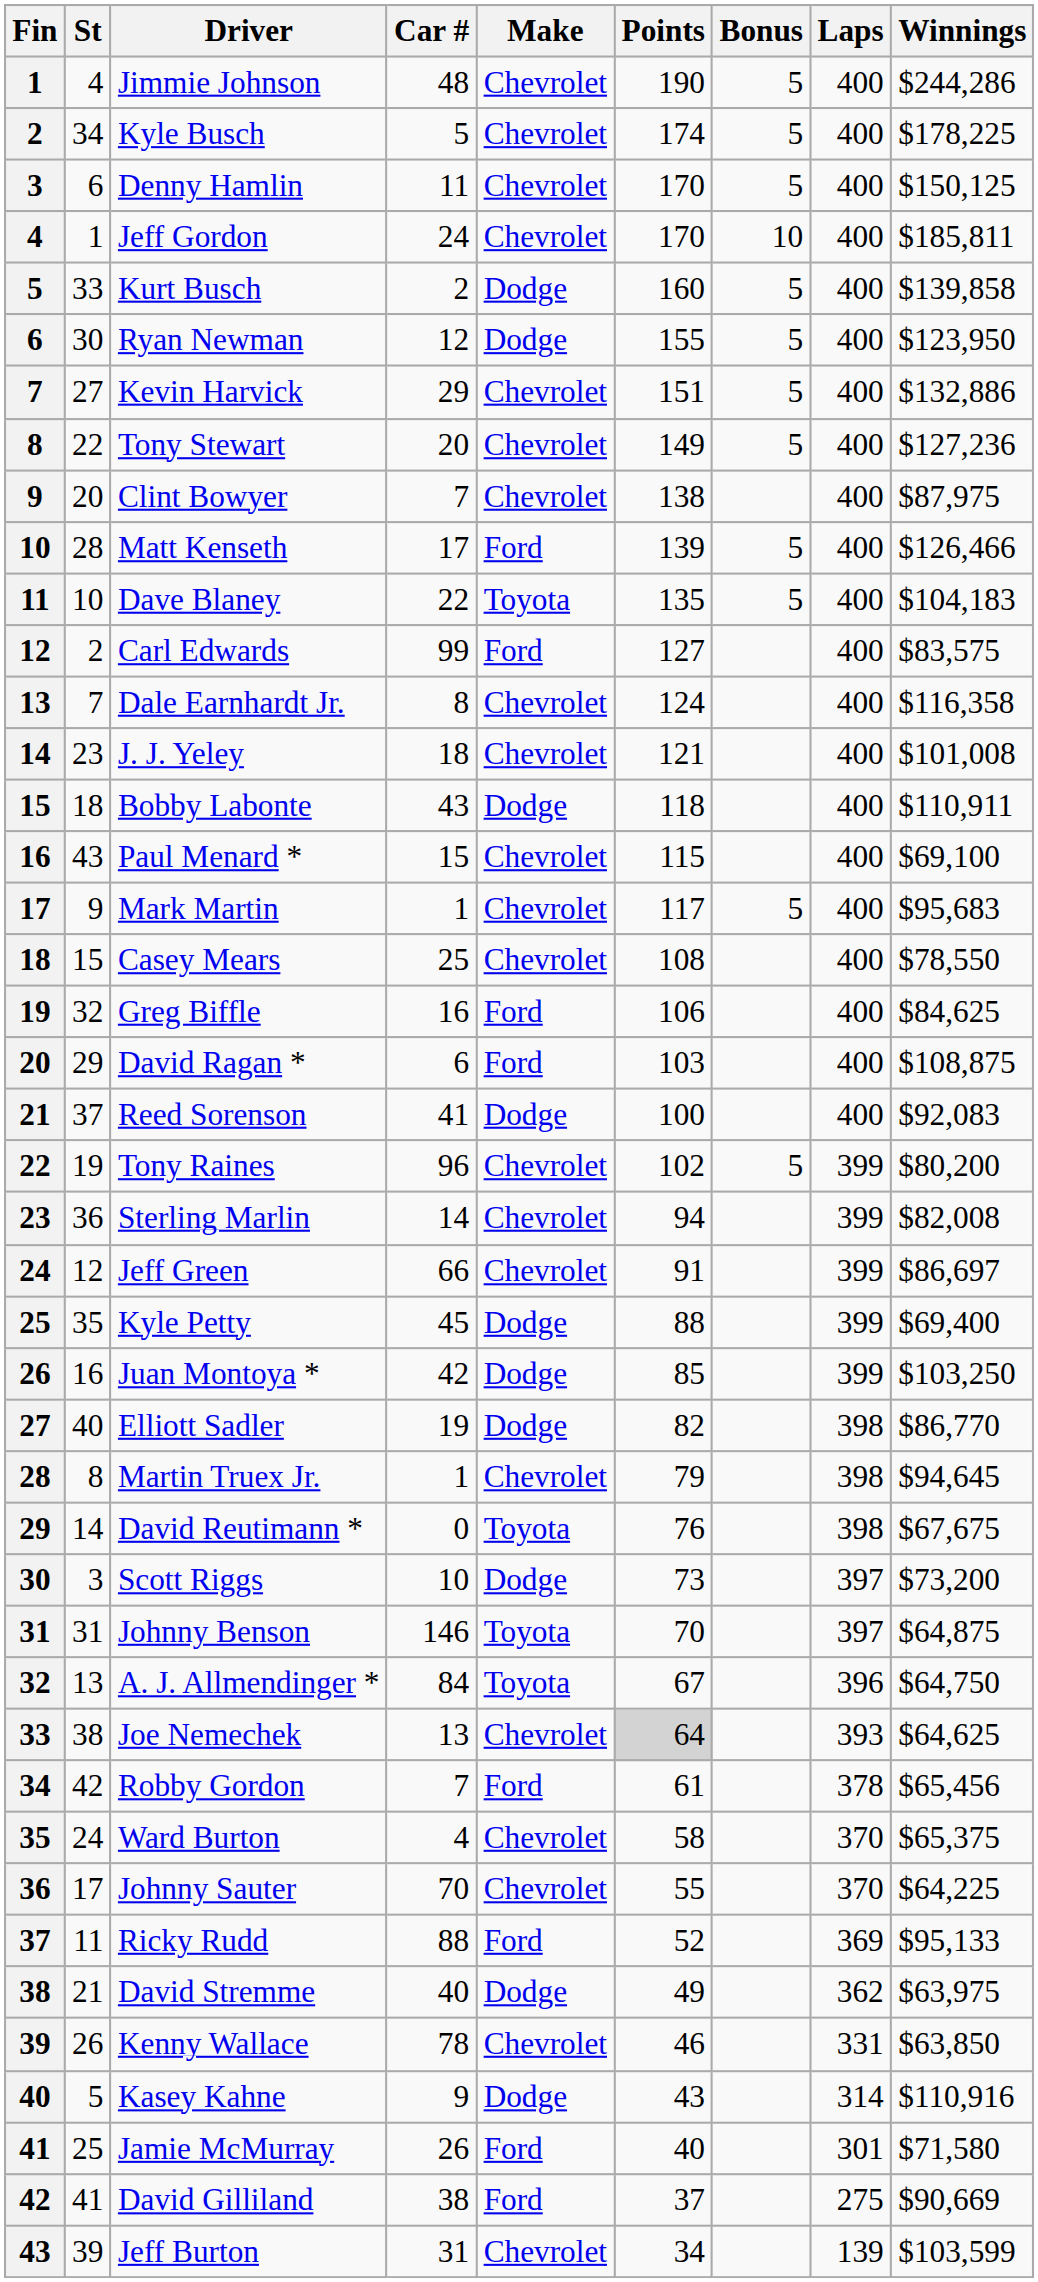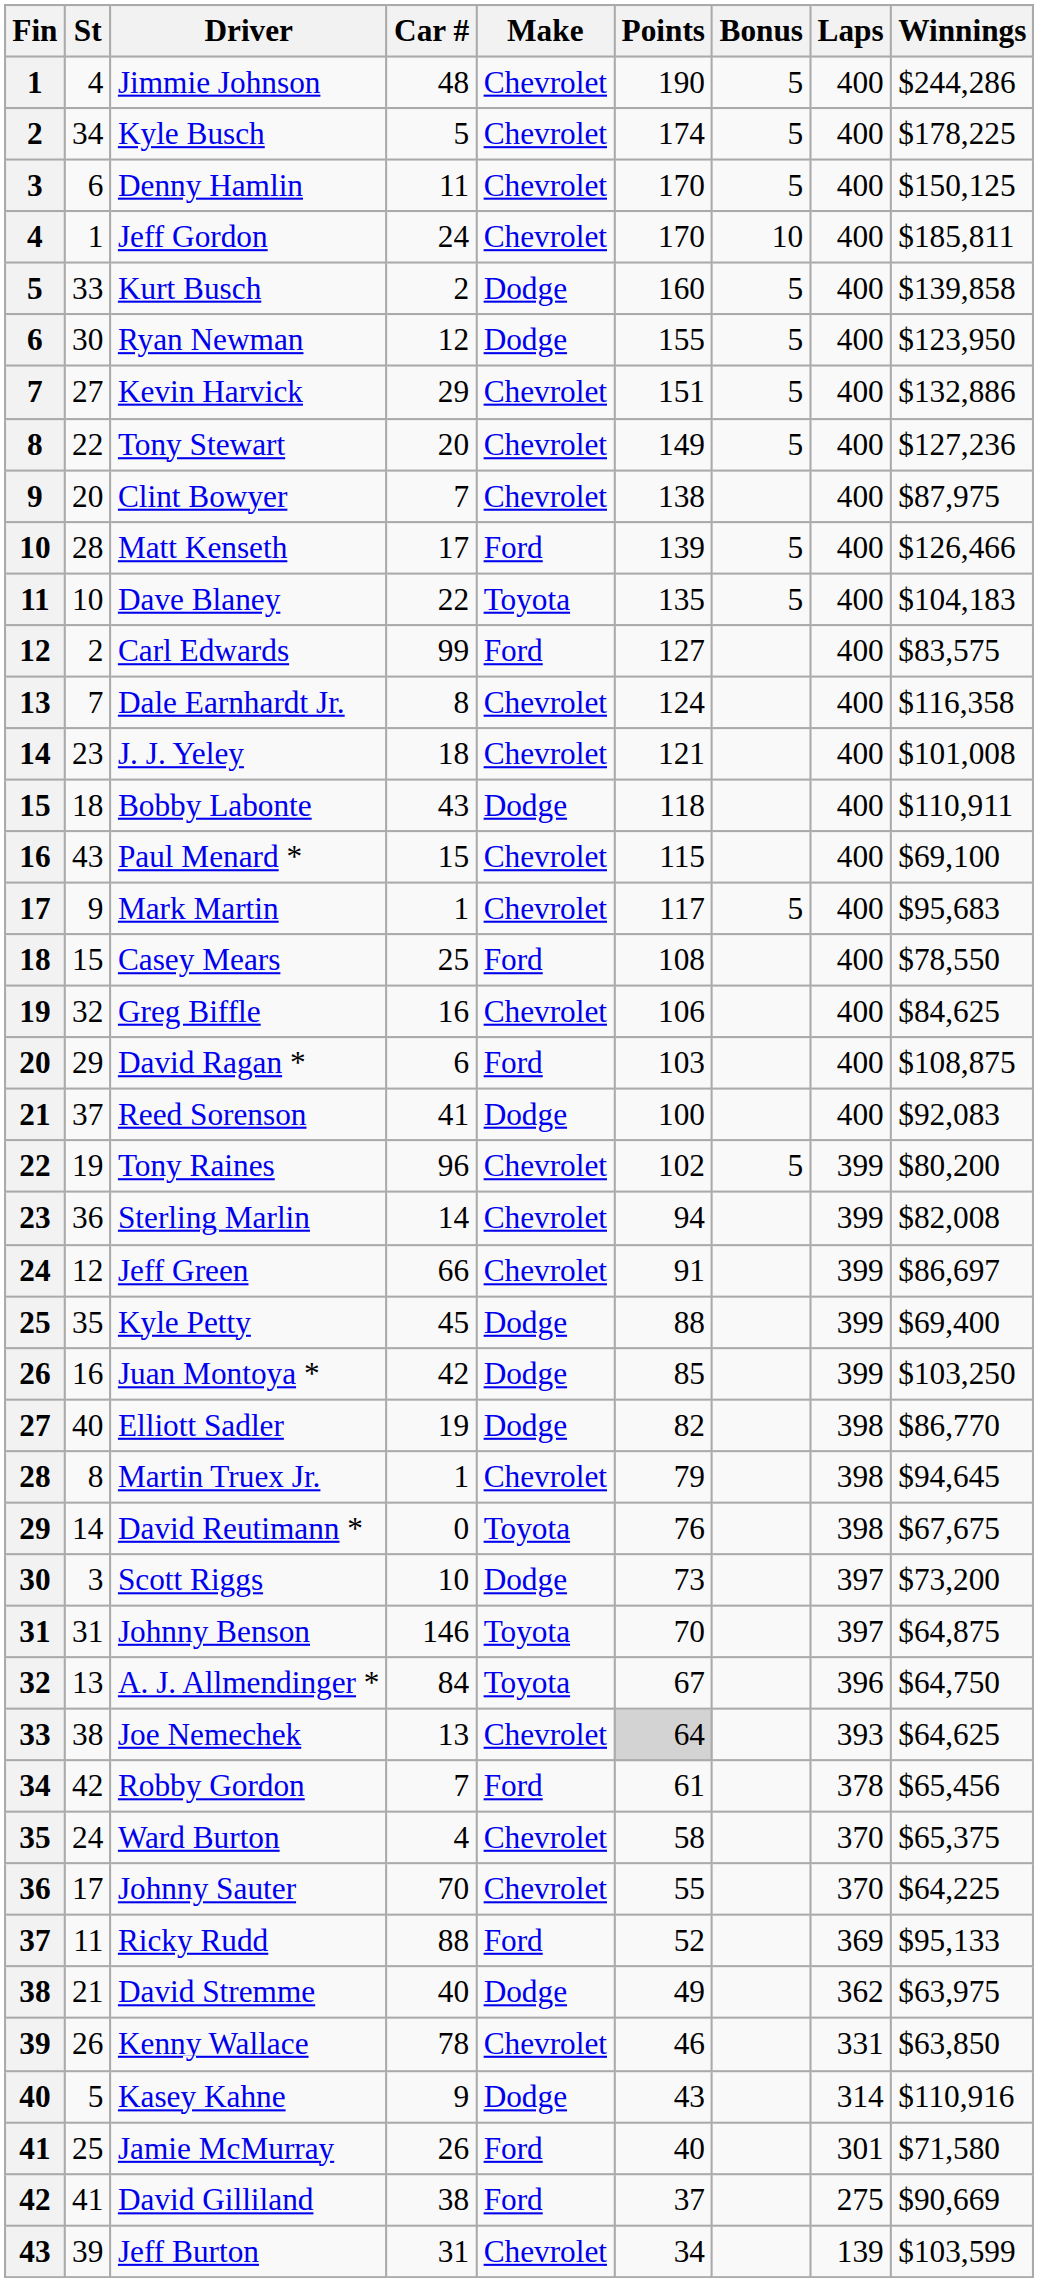 <table class="wikitable" style="font-size: 95%;" cellspacing="0" cellpadding="0" border="0">
 <tr>
 <th>Fin</th>
 <th>St</th>
 <th>Driver</th>
 <th>Car #</th>
 <th>Make</th>
 <th>Points</th>
 <th>Bonus</th>
 <th>Laps</th>
 <th>Winnings</th>
 </tr>
 <tr>
 <th>1</th>
 <td align="right">4</td>
 <td><a href='#'>Jimmie Johnson</a></td>
 <td align="right">48</td>
 <td><a href='#'>Chevrolet</a></td>
 <td align="right">190</td>
 <td align="right">5</td>
 <td align="right">400</td>
 <td>$244,286</td>
 </tr>
 <tr>
 <th>2</th>
 <td align="right">34</td>
 <td><a href='#'>Kyle Busch</a></td>
 <td align="right">5</td>
 <td><a href='#'>Chevrolet</a></td>
 <td align="right">174</td>
 <td align="right">5</td>
 <td align="right">400</td>
 <td>$178,225</td>
 </tr>
 <tr>
 <th>3</th>
 <td align="right">6</td>
 <td><a href='#'>Denny Hamlin</a></td>
 <td align="right">11</td>
 <td><a href='#'>Chevrolet</a></td>
 <td align="right">170</td>
 <td align="right">5</td>
 <td align="right">400</td>
 <td>$150,125</td>
 </tr>
 <tr>
 <th>4</th>
 <td align="right">1</td>
 <td><a href='#'>Jeff Gordon</a></td>
 <td align="right">24</td>
 <td><a href='#'>Chevrolet</a></td>
 <td align="right">170</td>
 <td align="right">10</td>
 <td align="right">400</td>
 <td>$185,811</td>
 </tr>
 <tr>
 <th>5</th>
 <td align="right">33</td>
 <td><a href='#'>Kurt Busch</a></td>
 <td align="right">2</td>
 <td><a href='#'>Dodge</a></td>
 <td align="right">160</td>
 <td align="right">5</td>
 <td align="right">400</td>
 <td>$139,858</td>
 </tr>
 <tr>
 <th>6</th>
 <td align="right">30</td>
 <td><a href='#'>Ryan Newman</a></td>
 <td align="right">12</td>
 <td><a href='#'>Dodge</a></td>
 <td align="right">155</td>
 <td align="right">5</td>
 <td align="right">400</td>
 <td>$123,950</td>
 </tr>
 <tr>
 <th>7</th>
 <td align="right">27</td>
 <td><a href='#'>Kevin Harvick</a></td>
 <td align="right">29</td>
 <td><a href='#'>Chevrolet</a></td>
 <td align="right">151</td>
 <td align="right">5</td>
 <td align="right">400</td>
 <td>$132,886</td>
 </tr>
 <tr>
 <th>8</th>
 <td align="right">22</td>
 <td><a href='#'>Tony Stewart</a></td>
 <td align="right">20</td>
 <td><a href='#'>Chevrolet</a></td>
 <td align="right">149</td>
 <td align="right">5</td>
 <td align="right">400</td>
 <td>$127,236</td>
 </tr>
 <tr>
 <th>9</th>
 <td align="right">20</td>
 <td><a href='#'>Clint Bowyer</a></td>
 <td align="right">7</td>
 <td><a href='#'>Chevrolet</a></td>
 <td align="right">138</td>
 <td></td>
 <td align="right">400</td>
 <td>$87,975</td>
 </tr>
 <tr>
 <th>10</th>
 <td align="right">28</td>
 <td><a href='#'>Matt Kenseth</a></td>
 <td align="right">17</td>
 <td><a href='#'>Ford</a></td>
 <td align="right">139</td>
 <td align="right">5</td>
 <td align="right">400</td>
 <td>$126,466</td>
 </tr>
 <tr>
 <th>11</th>
 <td align="right">10</td>
 <td><a href='#'>Dave Blaney</a></td>
 <td align="right">22</td>
 <td><a href='#'>Toyota</a></td>
 <td align="right">135</td>
 <td align="right">5</td>
 <td align="right">400</td>
 <td>$104,183</td>
 </tr>
 <tr>
 <th>12</th>
 <td align="right">2</td>
 <td><a href='#'>Carl Edwards</a></td>
 <td align="right">99</td>
 <td><a href='#'>Ford</a></td>
 <td align="right">127</td>
 <td></td>
 <td align="right">400</td>
 <td>$83,575</td>
 </tr>
 <tr>
 <th>13</th>
 <td align="right">7</td>
 <td><a href='#'>Dale Earnhardt Jr.</a></td>
 <td align="right">8</td>
 <td><a href='#'>Chevrolet</a></td>
 <td align="right">124</td>
 <td></td>
 <td align="right">400</td>
 <td>$116,358</td>
 </tr>
 <tr>
 <th>14</th>
 <td align="right">23</td>
 <td><a href='#'>J. J. Yeley</a></td>
 <td align="right">18</td>
 <td><a href='#'>Chevrolet</a></td>
 <td align="right">121</td>
 <td></td>
 <td align="right">400</td>
 <td>$101,008</td>
 </tr>
 <tr>
 <th>15</th>
 <td align="right">18</td>
 <td><a href='#'>Bobby Labonte</a></td>
 <td align="right">43</td>
 <td><a href='#'>Dodge</a></td>
 <td align="right">118</td>
 <td></td>
 <td align="right">400</td>
 <td>$110,911</td>
 </tr>
 <tr>
 <th>16</th>
 <td align="right">43</td>
 <td><a href='#'>Paul Menard</a> *</td>
 <td align="right">15</td>
 <td><a href='#'>Chevrolet</a></td>
 <td align="right">115</td>
 <td></td>
 <td align="right">400</td>
 <td>$69,100</td>
 </tr>
 <tr>
 <th>17</th>
 <td align="right">9</td>
 <td><a href='#'>Mark Martin</a></td>
 <td align="right">1</td>
 <td><a href='#'>Chevrolet</a></td>
 <td align="right">117</td>
 <td align="right">5</td>
 <td align="right">400</td>
 <td>$95,683</td>
 </tr>
 <tr>
 <th>18</th>
 <td align="right">15</td>
 <td><a href='#'>Casey Mears</a></td>
 <td align="right">25</td>
-<td><a href='#'>Chevrolet</a></td>
+<td><a href='#'>Ford</a></td>
 <td align="right">108</td>
 <td></td>
 <td align="right">400</td>
 <td>$78,550</td>
 </tr>
 <tr>
 <th>19</th>
 <td align="right">32</td>
 <td><a href='#'>Greg Biffle</a></td>
 <td align="right">16</td>
-<td><a href='#'>Ford</a></td>
+<td><a href='#'>Chevrolet</a></td>
 <td align="right">106</td>
 <td></td>
 <td align="right">400</td>
 <td>$84,625</td>
 </tr>
 <tr>
 <th>20</th>
 <td align="right">29</td>
 <td><a href='#'>David Ragan</a> *</td>
 <td align="right">6</td>
 <td><a href='#'>Ford</a></td>
 <td align="right">103</td>
 <td></td>
 <td align="right">400</td>
 <td>$108,875</td>
 </tr>
 <tr>
 <th>21</th>
 <td align="right">37</td>
 <td><a href='#'>Reed Sorenson</a></td>
 <td align="right">41</td>
 <td><a href='#'>Dodge</a></td>
 <td align="right">100</td>
 <td></td>
 <td align="right">400</td>
 <td>$92,083</td>
 </tr>
 <tr>
 <th>22</th>
 <td align="right">19</td>
 <td><a href='#'>Tony Raines</a></td>
 <td align="right">96</td>
 <td><a href='#'>Chevrolet</a></td>
 <td align="right">102</td>
 <td align="right">5</td>
 <td align="right">399</td>
 <td>$80,200</td>
 </tr>
 <tr>
 <th>23</th>
 <td align="right">36</td>
 <td><a href='#'>Sterling Marlin</a></td>
 <td align="right">14</td>
 <td><a href='#'>Chevrolet</a></td>
 <td align="right">94</td>
 <td></td>
 <td align="right">399</td>
 <td>$82,008</td>
 </tr>
 <tr>
 <th>24</th>
 <td align="right">12</td>
 <td><a href='#'>Jeff Green</a></td>
 <td align="right">66</td>
 <td><a href='#'>Chevrolet</a></td>
 <td align="right">91</td>
 <td></td>
 <td align="right">399</td>
 <td>$86,697</td>
 </tr>
 <tr>
 <th>25</th>
 <td align="right">35</td>
 <td><a href='#'>Kyle Petty</a></td>
 <td align="right">45</td>
 <td><a href='#'>Dodge</a></td>
 <td align="right">88</td>
 <td></td>
 <td align="right">399</td>
 <td>$69,400</td>
 </tr>
 <tr>
 <th>26</th>
 <td align="right">16</td>
 <td><a href='#'>Juan Montoya</a> *</td>
 <td align="right">42</td>
 <td><a href='#'>Dodge</a></td>
 <td align="right">85</td>
 <td></td>
 <td align="right">399</td>
 <td>$103,250</td>
 </tr>
 <tr>
 <th>27</th>
 <td align="right">40</td>
 <td><a href='#'>Elliott Sadler</a></td>
 <td align="right">19</td>
 <td><a href='#'>Dodge</a></td>
 <td align="right">82</td>
 <td></td>
 <td align="right">398</td>
 <td>$86,770</td>
 </tr>
 <tr>
 <th>28</th>
 <td align="right">8</td>
 <td><a href='#'>Martin Truex Jr.</a></td>
 <td align="right">1</td>
 <td><a href='#'>Chevrolet</a></td>
 <td align="right">79</td>
 <td></td>
 <td align="right">398</td>
 <td>$94,645</td>
 </tr>
 <tr>
 <th>29</th>
 <td align="right">14</td>
 <td><a href='#'>David Reutimann</a> *</td>
 <td align="right">0</td>
 <td><a href='#'>Toyota</a></td>
 <td align="right">76</td>
 <td></td>
 <td align="right">398</td>
 <td>$67,675</td>
 </tr>
 <tr>
 <th>30</th>
 <td align="right">3</td>
 <td><a href='#'>Scott Riggs</a></td>
 <td align="right">10</td>
 <td><a href='#'>Dodge</a></td>
 <td align="right">73</td>
 <td></td>
 <td align="right">397</td>
 <td>$73,200</td>
 </tr>
 <tr>
 <th>31</th>
 <td align="right">31</td>
 <td><a href='#'>Johnny Benson</a></td>
 <td align="right">146</td>
 <td><a href='#'>Toyota</a></td>
 <td align="right">70</td>
 <td></td>
 <td align="right">397</td>
 <td>$64,875</td>
 </tr>
 <tr>
 <th>32</th>
 <td align="right">13</td>
 <td><a href='#'>A. J. Allmendinger</a> *</td>
 <td align="right">84</td>
 <td><a href='#'>Toyota</a></td>
 <td align="right">67</td>
 <td></td>
 <td align="right">396</td>
 <td>$64,750</td>
 </tr>
 <tr>
 <th>33</th>
 <td align="right">38</td>
 <td><a href='#'>Joe Nemechek</a></td>
 <td align="right">13</td>
 <td><a href='#'>Chevrolet</a></td>
 <td align="right" style="background: lightgrey;">64</td>
 <td></td>
 <td align="right">393</td>
 <td>$64,625</td>
 </tr>
 <tr>
 <th>34</th>
 <td align="right">42</td>
 <td><a href='#'>Robby Gordon</a></td>
 <td align="right">7</td>
 <td><a href='#'>Ford</a></td>
 <td align="right">61</td>
 <td></td>
 <td align="right">378</td>
 <td>$65,456</td>
 </tr>
 <tr>
 <th>35</th>
 <td align="right">24</td>
 <td><a href='#'>Ward Burton</a></td>
 <td align="right">4</td>
 <td><a href='#'>Chevrolet</a></td>
 <td align="right">58</td>
 <td></td>
 <td align="right">370</td>
 <td>$65,375</td>
 </tr>
 <tr>
 <th>36</th>
 <td align="right">17</td>
 <td><a href='#'>Johnny Sauter</a></td>
 <td align="right">70</td>
 <td><a href='#'>Chevrolet</a></td>
 <td align="right">55</td>
 <td></td>
 <td align="right">370</td>
 <td>$64,225</td>
 </tr>
 <tr>
 <th>37</th>
 <td align="right">11</td>
 <td><a href='#'>Ricky Rudd</a></td>
 <td align="right">88</td>
 <td><a href='#'>Ford</a></td>
 <td align="right">52</td>
 <td></td>
 <td align="right">369</td>
 <td>$95,133</td>
 </tr>
 <tr>
 <th>38</th>
 <td align="right">21</td>
 <td><a href='#'>David Stremme</a></td>
 <td align="right">40</td>
 <td><a href='#'>Dodge</a></td>
 <td align="right">49</td>
 <td></td>
 <td align="right">362</td>
 <td>$63,975</td>
 </tr>
 <tr>
 <th>39</th>
 <td align="right">26</td>
 <td><a href='#'>Kenny Wallace</a></td>
 <td align="right">78</td>
 <td><a href='#'>Chevrolet</a></td>
 <td align="right">46</td>
 <td></td>
 <td align="right">331</td>
 <td>$63,850</td>
 </tr>
 <tr>
 <th>40</th>
 <td align="right">5</td>
 <td><a href='#'>Kasey Kahne</a></td>
 <td align="right">9</td>
 <td><a href='#'>Dodge</a></td>
 <td align="right">43</td>
 <td></td>
 <td align="right">314</td>
 <td>$110,916</td>
 </tr>
 <tr>
 <th>41</th>
 <td align="right">25</td>
 <td><a href='#'>Jamie McMurray</a></td>
 <td align="right">26</td>
 <td><a href='#'>Ford</a></td>
 <td align="right">40</td>
 <td></td>
 <td align="right">301</td>
 <td>$71,580</td>
 </tr>
 <tr>
 <th>42</th>
 <td align="right">41</td>
 <td><a href='#'>David Gilliland</a></td>
 <td align="right">38</td>
 <td><a href='#'>Ford</a></td>
 <td align="right">37</td>
 <td></td>
 <td align="right">275</td>
 <td>$90,669</td>
 </tr>
 <tr>
 <th>43</th>
 <td align="right">39</td>
 <td><a href='#'>Jeff Burton</a></td>
 <td align="right">31</td>
 <td><a href='#'>Chevrolet</a></td>
 <td align="right">34</td>
 <td></td>
 <td align="right">139</td>
 <td>$103,599</td>
 </tr>
 </table>
